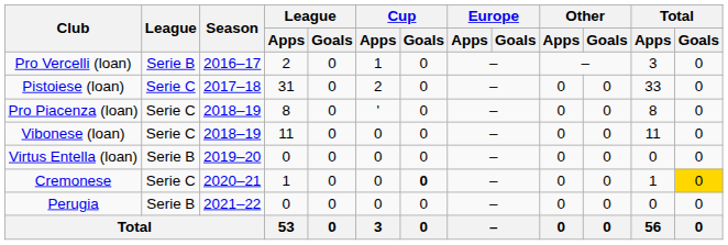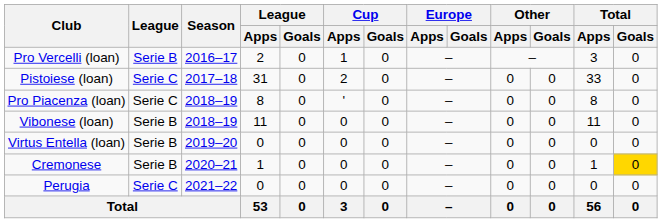 <table class="wikitable" style="text-align: center;">
 <tr>
 <th rowspan="2">Club</th>
 <th rowspan="2">League</th>
 <th rowspan="2">Season</th>
 <th colspan="2">League</th>
 <th colspan="2"><a href='#'>Cup</a></th>
 <th colspan="2"><a href='#'>Europe</a></th>
 <th colspan="2">Other</th>
 <th colspan="2">Total</th>
 </tr>
 <tr>
 <th>Apps</th>
 <th>Goals</th>
 <th>Apps</th>
 <th>Goals</th>
 <th>Apps</th>
 <th>Goals</th>
 <th>Apps</th>
 <th>Goals</th>
 <th>Apps</th>
 <th>Goals</th>
 </tr>
 <tr>
 <td><a href='#'>Pro Vercelli</a> (loan)</td>
 <td><a href='#'>Serie B</a></td>
 <td><a href='#'>2016–17</a></td>
 <td>2</td>
 <td>0</td>
 <td>1</td>
 <td>0</td>
 <td colspan=2>–</td>
 <td colspan=2>–</td>
 <td>3</td>
 <td>0</td>
 </tr>
 <tr>
 <td><a href='#'>Pistoiese</a> (loan)</td>
 <td><a href='#'>Serie C</a></td>
 <td><a href='#'>2017–18</a></td>
 <td>31</td>
 <td>0</td>
 <td>2</td>
 <td>0</td>
 <td colspan=2>–</td>
 <td>0</td>
 <td>0</td>
 <td>33</td>
 <td>0</td>
 </tr>
 <tr>
 <td><a href='#'>Pro Piacenza</a> (loan)</td>
 <td>Serie C</td>
 <td><a href='#'>2018–19</a></td>
 <td>8</td>
 <td>0</td>
 <td>'</td>
 <td>0</td>
 <td colspan=2>–</td>
 <td>0</td>
 <td>0</td>
 <td>8</td>
 <td>0</td>
 </tr>
 <tr>
 <td><a href='#'>Vibonese</a> (loan)</td>
-<td>Serie C</td>
+<td>Serie B</td>
 <td><a href='#'>2018–19</a></td>
 <td>11</td>
 <td>0</td>
 <td>0</td>
 <td>0</td>
 <td colspan=2>–</td>
 <td>0</td>
 <td>0</td>
 <td>11</td>
 <td>0</td>
 </tr>
 <tr>
 <td><a href='#'>Virtus Entella</a> (loan)</td>
 <td>Serie B</td>
 <td><a href='#'>2019–20</a></td>
 <td>0</td>
 <td>0</td>
 <td>0</td>
 <td>0</td>
 <td colspan=2>–</td>
 <td>0</td>
 <td>0</td>
 <td>0</td>
 <td>0</td>
 </tr>
 <tr>
 <td><a href='#'>Cremonese</a></td>
-<td>Serie C</td>
+<td>Serie B</td>
 <td><a href='#'>2020–21</a></td>
 <td>1</td>
 <td>0</td>
 <td>0</td>
-<td><strong>0</strong></td>
+<td>0</td>
 <td colspan=2>–</td>
 <td>0</td>
 <td>0</td>
 <td>1</td>
 <td style="background: gold;">0</td>
 </tr>
 <tr>
 <td><a href='#'>Perugia</a></td>
-<td>Serie B</td>
+<td><a href='#'>Serie C</a></td>
 <td><a href='#'>2021–22</a></td>
 <td>0</td>
 <td>0</td>
 <td>0</td>
 <td>0</td>
 <td colspan=2>–</td>
 <td>0</td>
 <td>0</td>
 <td>0</td>
 <td>0</td>
 </tr>
 <tr>
 <th colspan=3>Total</th>
 <th>53</th>
 <th>0</th>
 <th>3</th>
 <th>0</th>
 <th colspan=2>–</th>
 <th>0</th>
 <th>0</th>
 <th>56</th>
 <th>0</th>
 </tr>
 </table>
